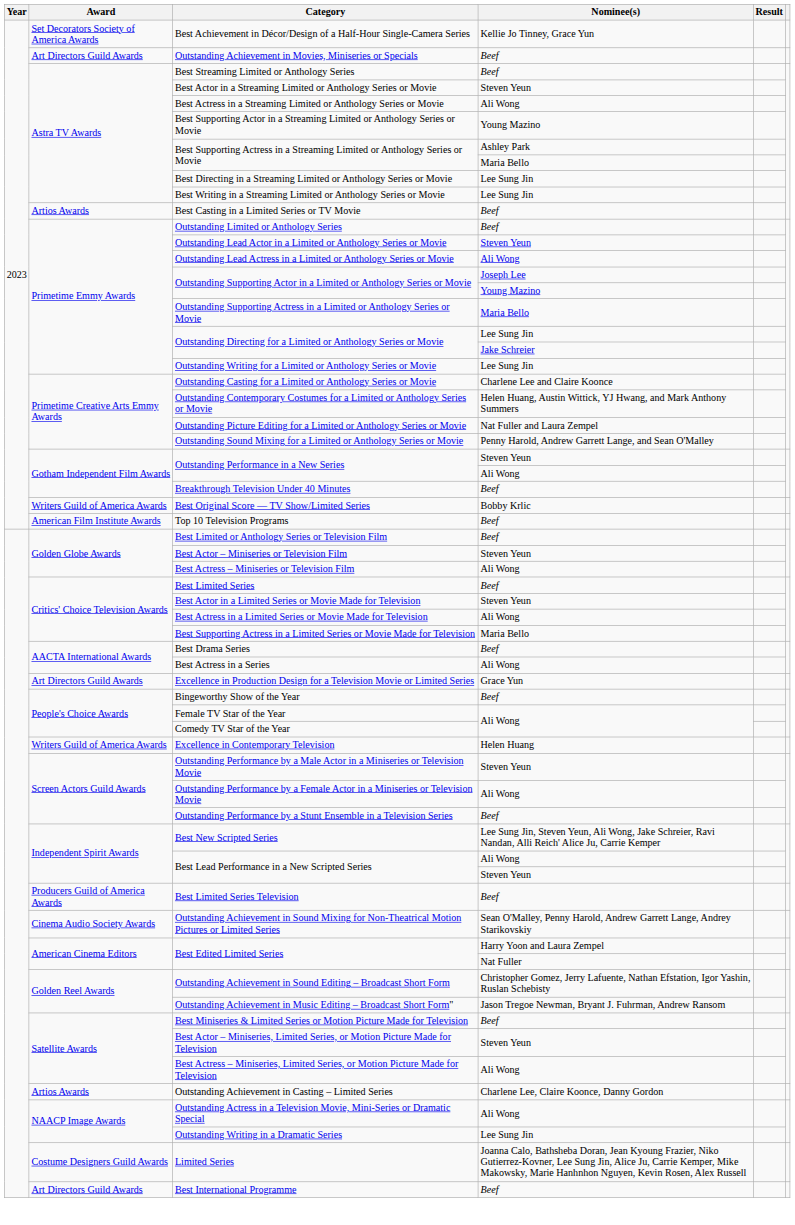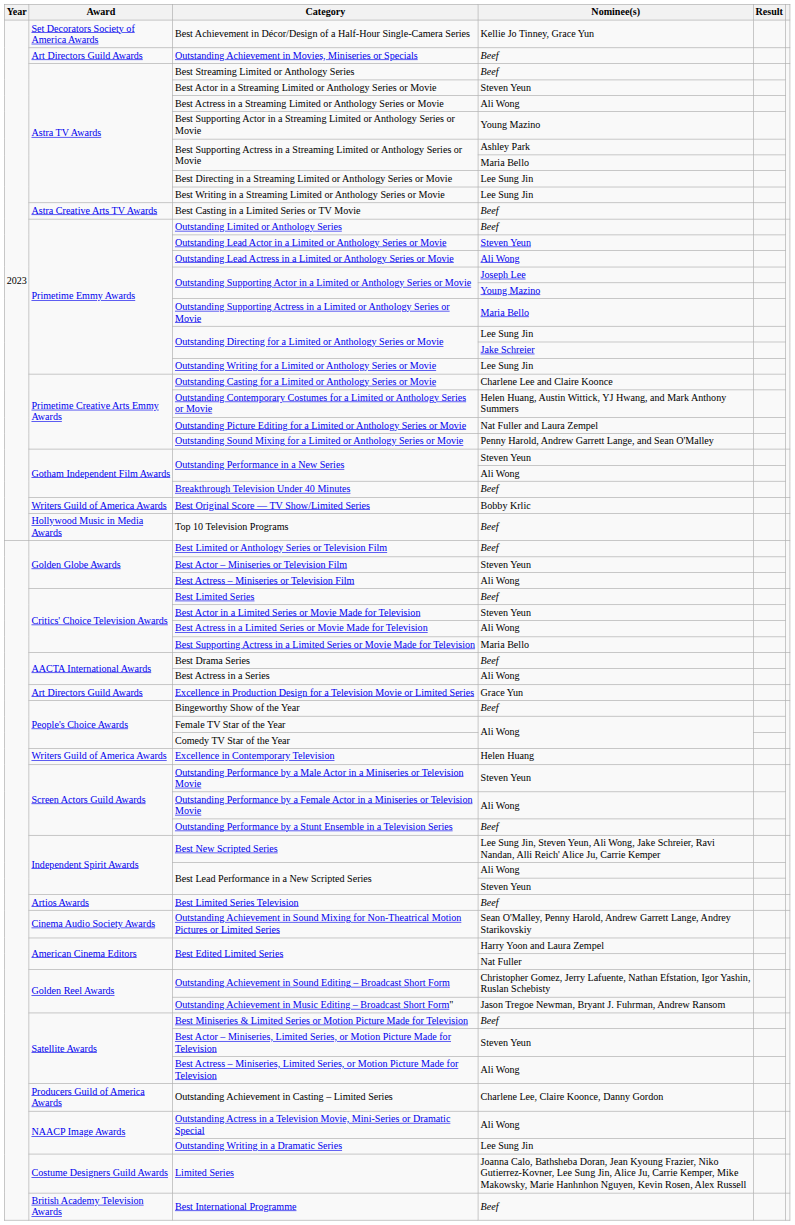 <table class="wikitable plainrowheaders sortable">
 <tr>
 <th scope="col">Year</th>
 <th scope="col">Award</th>
 <th scope="col">Category</th>
 <th scope="col" style="width:35%;">Nominee(s)</th>
 <th scope="col">Result</th>
 <th scope="col" class="unsortable"></th>
 </tr>
 <tr>
 <td style="text-align:center" rowspan="29">2023</td>
 <td><a href='#'>Set Decorators Society of America Awards</a></td>
 <td>Best Achievement in Décor/Design of a Half-Hour Single-Camera Series</td>
 <td>Kellie Jo Tinney, Grace Yun</td>
 <td></td>
 <td align=center></td>
 </tr>
 <tr>
 <td><a href='#'>Art Directors Guild Awards</a></td>
 <td><a href='#'>Outstanding Achievement in Movies, Miniseries or Specials</a></td>
 <td><em>Beef</em></td>
 <td></td>
 <td align="center"></td>
 </tr>
 <tr>
 <td rowspan="8"><a href='#'>Astra TV Awards</a></td>
 <td>Best Streaming Limited or Anthology Series</td>
 <td><em>Beef</em></td>
 <td></td>
 <td rowspan="9" align="center"></td>
 </tr>
 <tr>
 <td>Best Actor in a Streaming Limited or Anthology Series or Movie</td>
 <td>Steven Yeun</td>
 <td></td>
 </tr>
 <tr>
 <td>Best Actress in a Streaming Limited or Anthology Series or Movie</td>
 <td>Ali Wong</td>
 <td></td>
 </tr>
 <tr>
 <td>Best Supporting Actor in a Streaming Limited or Anthology Series or Movie</td>
 <td>Young Mazino</td>
 <td></td>
 </tr>
 <tr>
 <td rowspan="2">Best Supporting Actress in a Streaming Limited or Anthology Series or Movie</td>
 <td>Ashley Park</td>
 <td></td>
 </tr>
 <tr>
 <td>Maria Bello</td>
 <td></td>
 </tr>
 <tr>
 <td>Best Directing in a Streaming Limited or Anthology Series or Movie</td>
 <td>Lee Sung Jin </td>
 <td></td>
 </tr>
 <tr>
 <td>Best Writing in a Streaming Limited or Anthology Series or Movie</td>
 <td>Lee Sung Jin </td>
 <td></td>
 </tr>
 <tr>
-<td><a href='#'>Artios Awards</a></td>
+<td><a href='#'>Astra Creative Arts TV Awards</a></td>
 <td>Best Casting in a Limited Series or TV Movie</td>
 <td><em>Beef</em></td>
 <td></td>
 </tr>
 <tr>
 <td rowspan=9><a href='#'>Primetime Emmy Awards</a></td>
 <td><a href='#'>Outstanding Limited or Anthology Series</a></td>
 <td><em>Beef</em></td>
 <td></td>
 <td rowspan=13 align=center></td>
 </tr>
 <tr>
 <td><a href='#'>Outstanding Lead Actor in a Limited or Anthology Series or Movie</a></td>
 <td><a href='#'>Steven Yeun</a></td>
 <td></td>
 </tr>
 <tr>
 <td><a href='#'>Outstanding Lead Actress in a Limited or Anthology Series or Movie</a></td>
 <td><a href='#'>Ali Wong</a></td>
 <td></td>
 </tr>
 <tr>
 <td rowspan=2><a href='#'>Outstanding Supporting Actor in a Limited or Anthology Series or Movie</a></td>
 <td><a href='#'>Joseph Lee</a></td>
 <td></td>
 </tr>
 <tr>
 <td><a href='#'>Young Mazino</a></td>
 <td></td>
 </tr>
 <tr>
 <td><a href='#'>Outstanding Supporting Actress in a Limited or Anthology Series or Movie</a></td>
 <td><a href='#'>Maria Bello</a></td>
 <td></td>
 </tr>
 <tr>
 <td rowspan=2><a href='#'>Outstanding Directing for a Limited or Anthology Series or Movie</a></td>
 <td>Lee Sung Jin </td>
 <td></td>
 </tr>
 <tr>
 <td><a href='#'>Jake Schreier</a> </td>
 <td></td>
 </tr>
 <tr>
 <td><a href='#'>Outstanding Writing for a Limited or Anthology Series or Movie</a></td>
 <td>Lee Sung Jin </td>
 <td></td>
 </tr>
 <tr>
 <td rowspan="4"><a href='#'>Primetime Creative Arts Emmy Awards</a></td>
 <td><a href='#'>Outstanding Casting for a Limited or Anthology Series or Movie</a></td>
 <td>Charlene Lee and Claire Koonce</td>
 <td></td>
 </tr>
 <tr>
 <td><a href='#'>Outstanding Contemporary Costumes for a Limited or Anthology Series or Movie</a></td>
 <td>Helen Huang, Austin Wittick, YJ Hwang, and Mark Anthony Summers </td>
 <td></td>
 </tr>
 <tr>
 <td><a href='#'>Outstanding Picture Editing for a Limited or Anthology Series or Movie</a></td>
 <td>Nat Fuller and Laura Zempel </td>
 <td></td>
 </tr>
 <tr>
 <td><a href='#'>Outstanding Sound Mixing for a Limited or Anthology Series or Movie</a></td>
 <td>Penny Harold, Andrew Garrett Lange, and Sean O'Malley </td>
 <td></td>
 </tr>
 <tr>
 <td rowspan="3"><a href='#'>Gotham Independent Film Awards</a></td>
 <td rowspan="2"><a href='#'>Outstanding Performance in a New Series</a></td>
 <td>Steven Yeun</td>
 <td></td>
 <td style="text-align:center;" rowspan="3"></td>
 </tr>
 <tr>
 <td>Ali Wong</td>
 <td></td>
 </tr>
 <tr>
 <td><a href='#'>Breakthrough Television Under 40 Minutes</a></td>
 <td><em>Beef</em></td>
 <td></td>
 </tr>
 <tr>
 <td><a href='#'>Writers Guild of America Awards</a></td>
 <td><a href='#'>Best Original Score — TV Show/Limited Series</a></td>
 <td>Bobby Krlic</td>
 <td></td>
 <td align="center" rowspan="1"></td>
 </tr>
 <tr>
-<td><a href='#'>American Film Institute Awards</a></td>
+<td><a href='#'>Hollywood Music in Media Awards</a></td>
 <td>Top 10 Television Programs</td>
 <td><em>Beef</em></td>
 <td></td>
 <td align="center"></td>
 </tr>
 <tr>
 <td rowspan="34"></td>
 <td rowspan="3"><a href='#'>Golden Globe Awards</a></td>
 <td><a href='#'>Best Limited or Anthology Series or Television Film</a></td>
 <td><em>Beef</em></td>
 <td></td>
 <td style="text-align:center" rowspan="3"></td>
 </tr>
 <tr>
 <td><a href='#'>Best Actor – Miniseries or Television Film</a></td>
 <td>Steven Yeun</td>
 <td></td>
 </tr>
 <tr>
 <td><a href='#'>Best Actress – Miniseries or Television Film</a></td>
 <td>Ali Wong</td>
 <td></td>
 </tr>
 <tr>
 <td rowspan="4"><a href='#'>Critics' Choice Television Awards</a></td>
 <td><a href='#'>Best Limited Series</a></td>
 <td><em>Beef</em></td>
 <td></td>
 <td rowspan="4" align="center"></td>
 </tr>
 <tr>
 <td><a href='#'>Best Actor in a Limited Series or Movie Made for Television</a></td>
 <td>Steven Yeun</td>
 <td></td>
 </tr>
 <tr>
 <td><a href='#'>Best Actress in a Limited Series or Movie Made for Television</a></td>
 <td>Ali Wong</td>
 <td></td>
 </tr>
 <tr>
 <td><a href='#'>Best Supporting Actress in a Limited Series or Movie Made for Television</a></td>
 <td>Maria Bello</td>
 <td></td>
 </tr>
 <tr>
 <td rowspan="2"><a href='#'>AACTA International Awards</a></td>
 <td>Best Drama Series</td>
 <td><em>Beef</em></td>
 <td></td>
 <td rowspan="2" align="center"></td>
 </tr>
 <tr>
 <td>Best Actress in a Series</td>
 <td>Ali Wong</td>
 <td></td>
 </tr>
 <tr>
 <td><a href='#'>Art Directors Guild Awards</a></td>
 <td><a href='#'>Excellence in Production Design for a Television Movie or Limited Series</a></td>
 <td>Grace Yun</td>
 <td></td>
 <td align="center"></td>
 </tr>
 <tr>
 <td rowspan="3"><a href='#'>People's Choice Awards</a></td>
 <td>Bingeworthy Show of the Year</td>
 <td><em>Beef</em></td>
 <td></td>
 <td rowspan="3" align="center"></td>
 </tr>
 <tr>
 <td>Female TV Star of the Year</td>
 <td rowspan="2">Ali Wong</td>
 <td></td>
 </tr>
 <tr>
 <td>Comedy TV Star of the Year</td>
 <td></td>
 </tr>
 <tr>
 <td><a href='#'>Writers Guild of America Awards</a></td>
 <td><a href='#'>Excellence in Contemporary Television</a></td>
 <td>Helen Huang </td>
 <td></td>
 <td align="center"></td>
 </tr>
 <tr>
 <td rowspan="3"><a href='#'>Screen Actors Guild Awards</a></td>
 <td><a href='#'>Outstanding Performance by a Male Actor in a Miniseries or Television Movie</a></td>
 <td>Steven Yeun</td>
 <td></td>
 <td align="center" rowspan="3"></td>
 </tr>
 <tr>
 <td><a href='#'>Outstanding Performance by a Female Actor in a Miniseries or Television Movie</a></td>
 <td>Ali Wong</td>
 <td></td>
 </tr>
 <tr>
 <td><a href='#'>Outstanding Performance by a Stunt Ensemble in a Television Series</a></td>
 <td><em>Beef</em></td>
 <td></td>
 </tr>
 <tr>
 <td rowspan="3"><a href='#'>Independent Spirit Awards</a></td>
 <td><a href='#'>Best New Scripted Series</a></td>
 <td>Lee Sung Jin, Steven Yeun, Ali Wong, Jake Schreier, Ravi Nandan, Alli Reich' Alice Ju, Carrie Kemper</td>
 <td></td>
 <td align="center" rowspan="3"></td>
 </tr>
 <tr>
 <td rowspan="2">Best Lead Performance in a New Scripted Series</td>
 <td>Ali Wong</td>
 <td></td>
 </tr>
 <tr>
 <td>Steven Yeun</td>
 <td></td>
 </tr>
 <tr>
-<td><a href='#'>Producers Guild of America Awards</a></td>
+<td><a href='#'>Artios Awards</a></td>
 <td><a href='#'>Best Limited Series Television</a></td>
 <td><em>Beef</em></td>
 <td></td>
 <td align="center"></td>
 </tr>
 <tr>
 <td><a href='#'>Cinema Audio Society Awards</a></td>
 <td><a href='#'>Outstanding Achievement in Sound Mixing for Non-Theatrical Motion Pictures or Limited Series</a></td>
 <td>Sean O'Malley, Penny Harold, Andrew Garrett Lange, Andrey Starikovskiy </td>
 <td></td>
 <td align="center"></td>
 </tr>
 <tr>
 <td rowspan="2"><a href='#'>American Cinema Editors</a></td>
 <td rowspan="2"><a href='#'>Best Edited Limited Series</a></td>
 <td>Harry Yoon and Laura Zempel </td>
 <td></td>
 <td rowspan="2" align="center"></td>
 </tr>
 <tr>
 <td>Nat Fuller </td>
 <td></td>
 </tr>
 <tr>
 <td rowspan="2"><a href='#'>Golden Reel Awards</a></td>
 <td><a href='#'>Outstanding Achievement in Sound Editing – Broadcast Short Form</a></td>
 <td>Christopher Gomez, Jerry Lafuente, Nathan Efstation, Igor Yashin, Ruslan Schebisty </td>
 <td></td>
 <td rowspan="2" align="center"></td>
 </tr>
 <tr>
 <td><a href='#'>Outstanding Achievement in Music Editing – Broadcast Short Form</a>"</td>
 <td>Jason Tregoe Newman, Bryant J. Fuhrman, Andrew Ransom </td>
 <td></td>
 </tr>
 <tr>
 <td rowspan="3"><a href='#'>Satellite Awards</a></td>
 <td><a href='#'>Best Miniseries & Limited Series or Motion Picture Made for Television</a></td>
 <td><em>Beef</em></td>
 <td></td>
 <td rowspan="3" align="center"></td>
 </tr>
 <tr>
 <td><a href='#'>Best Actor – Miniseries, Limited Series, or Motion Picture Made for Television</a></td>
 <td>Steven Yeun</td>
 <td></td>
 </tr>
 <tr>
 <td><a href='#'>Best Actress – Miniseries, Limited Series, or Motion Picture Made for Television</a></td>
 <td>Ali Wong</td>
 <td></td>
 </tr>
 <tr>
-<td><a href='#'>Artios Awards</a></td>
+<td><a href='#'>Producers Guild of America Awards</a></td>
 <td>Outstanding Achievement in Casting – Limited Series</td>
 <td>Charlene Lee, Claire Koonce, Danny Gordon</td>
 <td></td>
 <td align="center"></td>
 </tr>
 <tr>
 <td rowspan="2"><a href='#'>NAACP Image Awards</a></td>
 <td><a href='#'>Outstanding Actress in a Television Movie, Mini-Series or Dramatic Special</a></td>
 <td>Ali Wong</td>
 <td></td>
 <td align="center" rowspan="2"></td>
 </tr>
 <tr>
 <td><a href='#'>Outstanding Writing in a Dramatic Series</a></td>
 <td>Lee Sung Jin</td>
 <td></td>
 </tr>
 <tr>
 <td><a href='#'>Costume Designers Guild Awards</a></td>
 <td><a href='#'>Limited Series</a></td>
 <td>Joanna Calo, Bathsheba Doran, Jean Kyoung Frazier, Niko Gutierrez-Kovner, Lee Sung Jin, Alice Ju, Carrie Kemper, Mike Makowsky, Marie Hanhnhon Nguyen, Kevin Rosen, Alex Russell</td>
 <td></td>
 <td align="center"></td>
 </tr>
 <tr>
-<td><a href='#'>Art Directors Guild Awards</a></td>
+<td><a href='#'>British Academy Television Awards</a></td>
 <td><a href='#'>Best International Programme</a></td>
 <td><em>Beef</em></td>
 <td></td>
 <td align="center"></td>
 </tr>
 </table>
